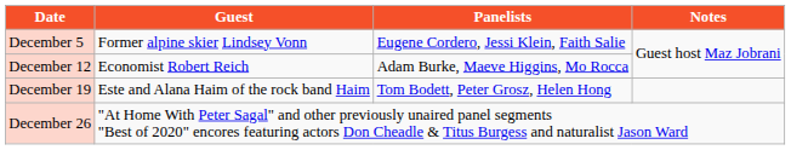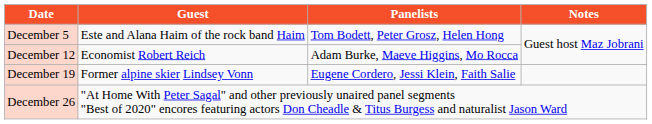 <table class="wikitable">
 <tr>
 <th style="background:#F55029;color:#FFFFFF;">Date</th>
 <th style="background:#F55029;color:#FFFFFF;">Guest</th>
 <th style="background:#F55029;color:#FFFFFF;">Panelists</th>
 <th style="background:#F55029;color:#FFFFFF;">Notes</th>
 </tr>
 <tr>
 <td style="background:#FDD6CC;color:#000000;">December 5</td>
-<td>Former <a href='#'>alpine skier</a> <a href='#'>Lindsey Vonn</a></td>
-<td><a href='#'>Eugene Cordero</a>, <a href='#'>Jessi Klein</a>, <a href='#'>Faith Salie</a></td>
+<td>Este and Alana Haim of the rock band <a href='#'>Haim</a></td>
+<td><a href='#'>Tom Bodett</a>, <a href='#'>Peter Grosz</a>, <a href='#'>Helen Hong</a></td>
 <td rowspan=2>Guest host <a href='#'>Maz Jobrani</a></td>
 </tr>
 <tr>
 <td style="background:#FDD6CC;color:#000000;">December 12</td>
 <td>Economist <a href='#'>Robert Reich</a></td>
 <td>Adam Burke, <a href='#'>Maeve Higgins</a>, <a href='#'>Mo Rocca</a></td>
 </tr>
 <tr>
 <td style="background:#FDD6CC;color:#000000;">December 19</td>
-<td>Este and Alana Haim of the rock band <a href='#'>Haim</a></td>
-<td><a href='#'>Tom Bodett</a>, <a href='#'>Peter Grosz</a>, <a href='#'>Helen Hong</a></td>
+<td>Former <a href='#'>alpine skier</a> <a href='#'>Lindsey Vonn</a></td>
+<td><a href='#'>Eugene Cordero</a>, <a href='#'>Jessi Klein</a>, <a href='#'>Faith Salie</a></td>
 </tr>
 <tr>
 <td style="background:#FDD6CC;color:#000000;">December 26</td>
 <td colspan=3>"At Home With <a href='#'>Peter Sagal</a>" and other previously unaired panel segments<br>"Best of 2020" encores featuring actors <a href='#'>Don Cheadle</a> & <a href='#'>Titus Burgess</a> and naturalist <a href='#'>Jason Ward</a></td>
 </tr>
 </table>
